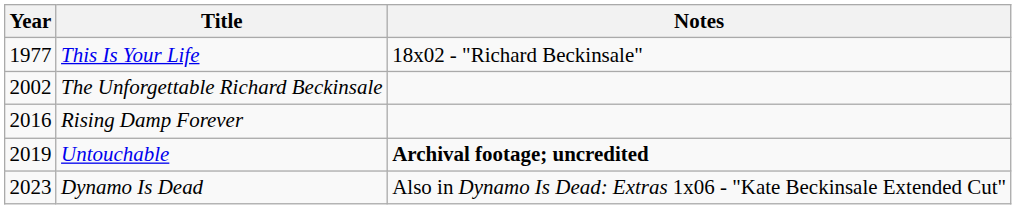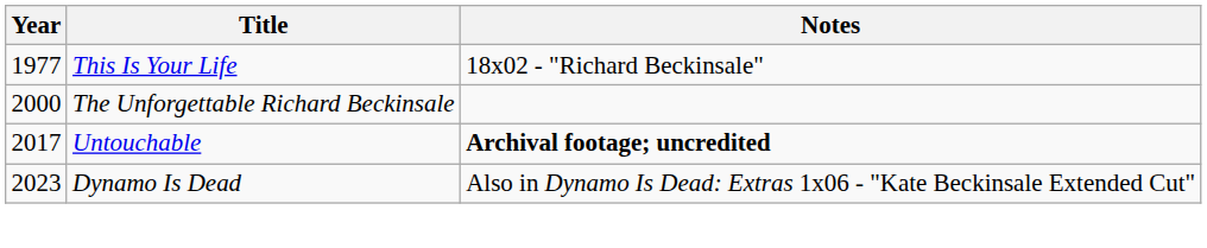 <table class="wikitable">
 <tr>
 <th>Year</th>
 <th>Title</th>
 <th>Notes</th>
 </tr>
 <tr>
 <td>1977</td>
 <td><em><a href='#'>This Is Your Life</a></em></td>
 <td>18x02 - "Richard Beckinsale"</td>
 </tr>
 <tr>
-<td>2002</td>
+<td>2000</td>
 <td><em>The Unforgettable Richard Beckinsale</em></td>
 <td></td>
 </tr>
 <tr>
-<td>2016</td>
-<td><em>Rising Damp Forever</em></td>
-<td></td>
-</tr>
-<tr>
-<td>2019</td>
+<td>2017</td>
 <td><em><a href='#'>Untouchable</a></em></td>
 <td><strong>Archival footage; uncredited</strong></td>
 </tr>
 <tr>
 <td>2023</td>
 <td><em>Dynamo Is Dead</em></td>
 <td>Also in <em>Dynamo Is Dead: Extras</em> 1x06 - "Kate Beckinsale Extended Cut"</td>
 </tr>
 </table>
